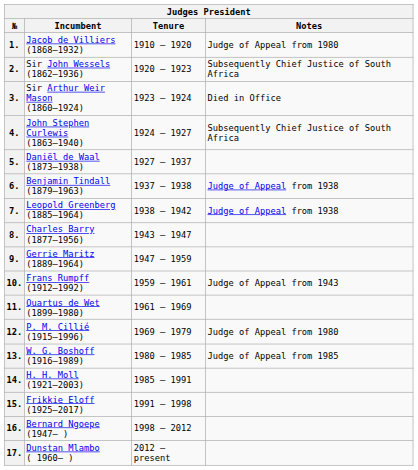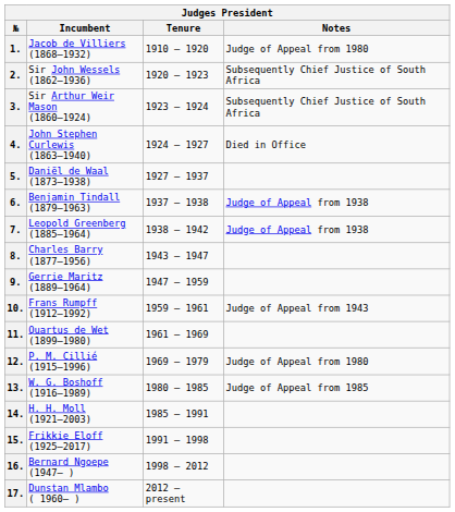 <table class="wikitable">
 <tr>
 <th colspan="4">Judges President</th>
 </tr>
 <tr>
 <th>№</th>
 <th>Incumbent</th>
 <th>Tenure</th>
 <th>Notes</th>
 </tr>
 <tr>
 <th>1.</th>
 <td><a href='#'>Jacob de Villiers</a><br>(1868–1932)</td>
 <td>1910 – 1920</td>
 <td>Judge of Appeal from 1980</td>
 </tr>
 <tr>
 <th>2.</th>
 <td>Sir <a href='#'>John Wessels</a><br>(1862–1936)</td>
 <td>1920 – 1923</td>
 <td>Subsequently Chief Justice of South Africa</td>
 </tr>
 <tr>
 <th>3.</th>
 <td>Sir <a href='#'>Arthur Weir Mason</a><br>(1860–1924)</td>
 <td>1923 – 1924</td>
-<td>Died in Office</td>
+<td>Subsequently Chief Justice of South Africa</td>
 </tr>
 <tr>
 <th>4.</th>
 <td><a href='#'>John Stephen Curlewis</a><br>(1863–1940)</td>
 <td>1924 – 1927</td>
-<td>Subsequently Chief Justice of South Africa</td>
+<td>Died in Office</td>
 </tr>
 <tr>
 <th>5.</th>
 <td><a href='#'>Daniël de Waal</a><br>(1873–1938)</td>
 <td>1927 – 1937</td>
 <td></td>
 </tr>
 <tr>
 <th>6.</th>
 <td><a href='#'>Benjamin Tindall</a><br>(1879–1963)</td>
 <td>1937 – 1938</td>
 <td><a href='#'>Judge of Appeal</a> from 1938</td>
 </tr>
 <tr>
 <th>7.</th>
 <td><a href='#'>Leopold Greenberg</a><br>(1885–1964)</td>
 <td>1938 – 1942</td>
 <td><a href='#'>Judge of Appeal</a> from 1938</td>
 </tr>
 <tr>
 <th>8.</th>
 <td><a href='#'>Charles Barry</a><br>(1877–1956)</td>
 <td>1943 – 1947</td>
 <td></td>
 </tr>
 <tr>
 <th>9.</th>
 <td><a href='#'>Gerrie Maritz</a><br>(1889–1964)</td>
 <td>1947 – 1959</td>
 <td></td>
 </tr>
 <tr>
 <th>10.</th>
 <td><a href='#'>Frans Rumpff</a><br>(1912–1992)</td>
 <td>1959 – 1961</td>
 <td>Judge of Appeal from 1943</td>
 </tr>
 <tr>
 <th>11.</th>
 <td><a href='#'>Quartus de Wet</a><br>(1899–1980)</td>
 <td>1961 – 1969</td>
 <td></td>
 </tr>
 <tr>
 <th>12.</th>
 <td><a href='#'>P. M. Cillié</a> <br>(1915–1996)</td>
 <td>1969 – 1979</td>
 <td>Judge of Appeal from 1980</td>
 </tr>
 <tr>
 <th>13.</th>
 <td><a href='#'>W. G. Boshoff</a><br>(1916–1989)</td>
 <td>1980 – 1985</td>
 <td>Judge of Appeal from 1985</td>
 </tr>
 <tr>
 <th>14.</th>
 <td><a href='#'>H. H. Moll</a><br>(1921–2003)</td>
 <td>1985 – 1991</td>
 <td></td>
 </tr>
 <tr>
 <th>15.</th>
 <td><a href='#'>Frikkie Eloff</a><br>(1925–2017)</td>
 <td>1991 – 1998</td>
 <td></td>
 </tr>
 <tr>
 <th>16.</th>
 <td><a href='#'>Bernard Ngoepe</a><br>(1947– )</td>
 <td>1998 – 2012</td>
 <td></td>
 </tr>
 <tr>
 <th>17.</th>
 <td><a href='#'>Dunstan Mlambo</a><br>( 1960– )</td>
 <td>2012 – present</td>
 <td></td>
 </tr>
 </table>
